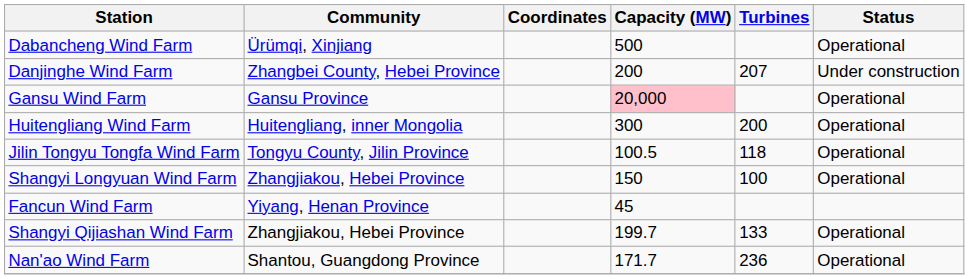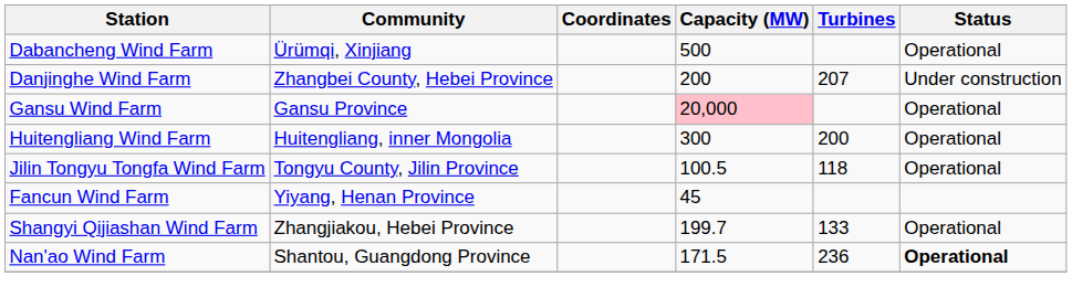 <table class="wikitable sortable">
 <tr>
 <th>Station</th>
 <th>Community</th>
 <th>Coordinates</th>
 <th>Capacity (<a href='#'>MW</a>)</th>
 <th><a href='#'>Turbines</a></th>
 <th>Status</th>
 </tr>
 <tr>
 <td><a href='#'>Dabancheng Wind Farm</a></td>
 <td><a href='#'>Ürümqi</a>, <a href='#'>Xinjiang</a></td>
 <td></td>
 <td>500</td>
 <td></td>
 <td>Operational</td>
 </tr>
 <tr>
 <td><a href='#'>Danjinghe Wind Farm</a></td>
 <td><a href='#'>Zhangbei County</a>, <a href='#'>Hebei Province</a></td>
 <td></td>
 <td>200</td>
 <td>207</td>
 <td>Under construction</td>
 </tr>
 <tr>
 <td><a href='#'>Gansu Wind Farm</a></td>
 <td><a href='#'>Gansu Province</a></td>
 <td></td>
 <td style="background: pink;">20,000</td>
 <td> </td>
 <td>Operational</td>
 </tr>
 <tr>
 <td><a href='#'>Huitengliang Wind Farm</a></td>
 <td><a href='#'>Huitengliang</a>, <a href='#'>inner Mongolia</a></td>
 <td></td>
 <td>300</td>
 <td>200</td>
 <td>Operational</td>
 </tr>
 <tr>
 <td><a href='#'>Jilin Tongyu Tongfa Wind Farm</a></td>
 <td><a href='#'>Tongyu County</a>, <a href='#'>Jilin Province</a></td>
 <td></td>
 <td>100.5</td>
 <td>118</td>
 <td>Operational</td>
 </tr>
 <tr>
-<td><a href='#'>Shangyi Longyuan Wind Farm</a></td>
-<td><a href='#'>Zhangjiakou</a>, <a href='#'>Hebei Province</a></td>
-<td></td>
-<td>150</td>
-<td>100</td>
-<td>Operational</td>
-</tr>
-<tr>
 <td><a href='#'>Fancun Wind Farm</a></td>
 <td><a href='#'>Yiyang</a>, <a href='#'>Henan Province</a></td>
 <td></td>
 <td>45</td>
 <td></td>
 <td></td>
 </tr>
 <tr>
 <td><a href='#'>Shangyi Qijiashan Wind Farm</a></td>
 <td>Zhangjiakou, Hebei Province</td>
 <td></td>
 <td>199.7</td>
 <td>133</td>
 <td>Operational</td>
 </tr>
 <tr>
 <td><a href='#'>Nan'ao Wind Farm</a></td>
 <td>Shantou, Guangdong Province</td>
 <td></td>
-<td>171.7</td>
+<td>171.5</td>
 <td>236</td>
-<td>Operational</td>
+<td><strong>Operational</strong></td>
 </tr>
 <tr>
 </tr>
 </table>
